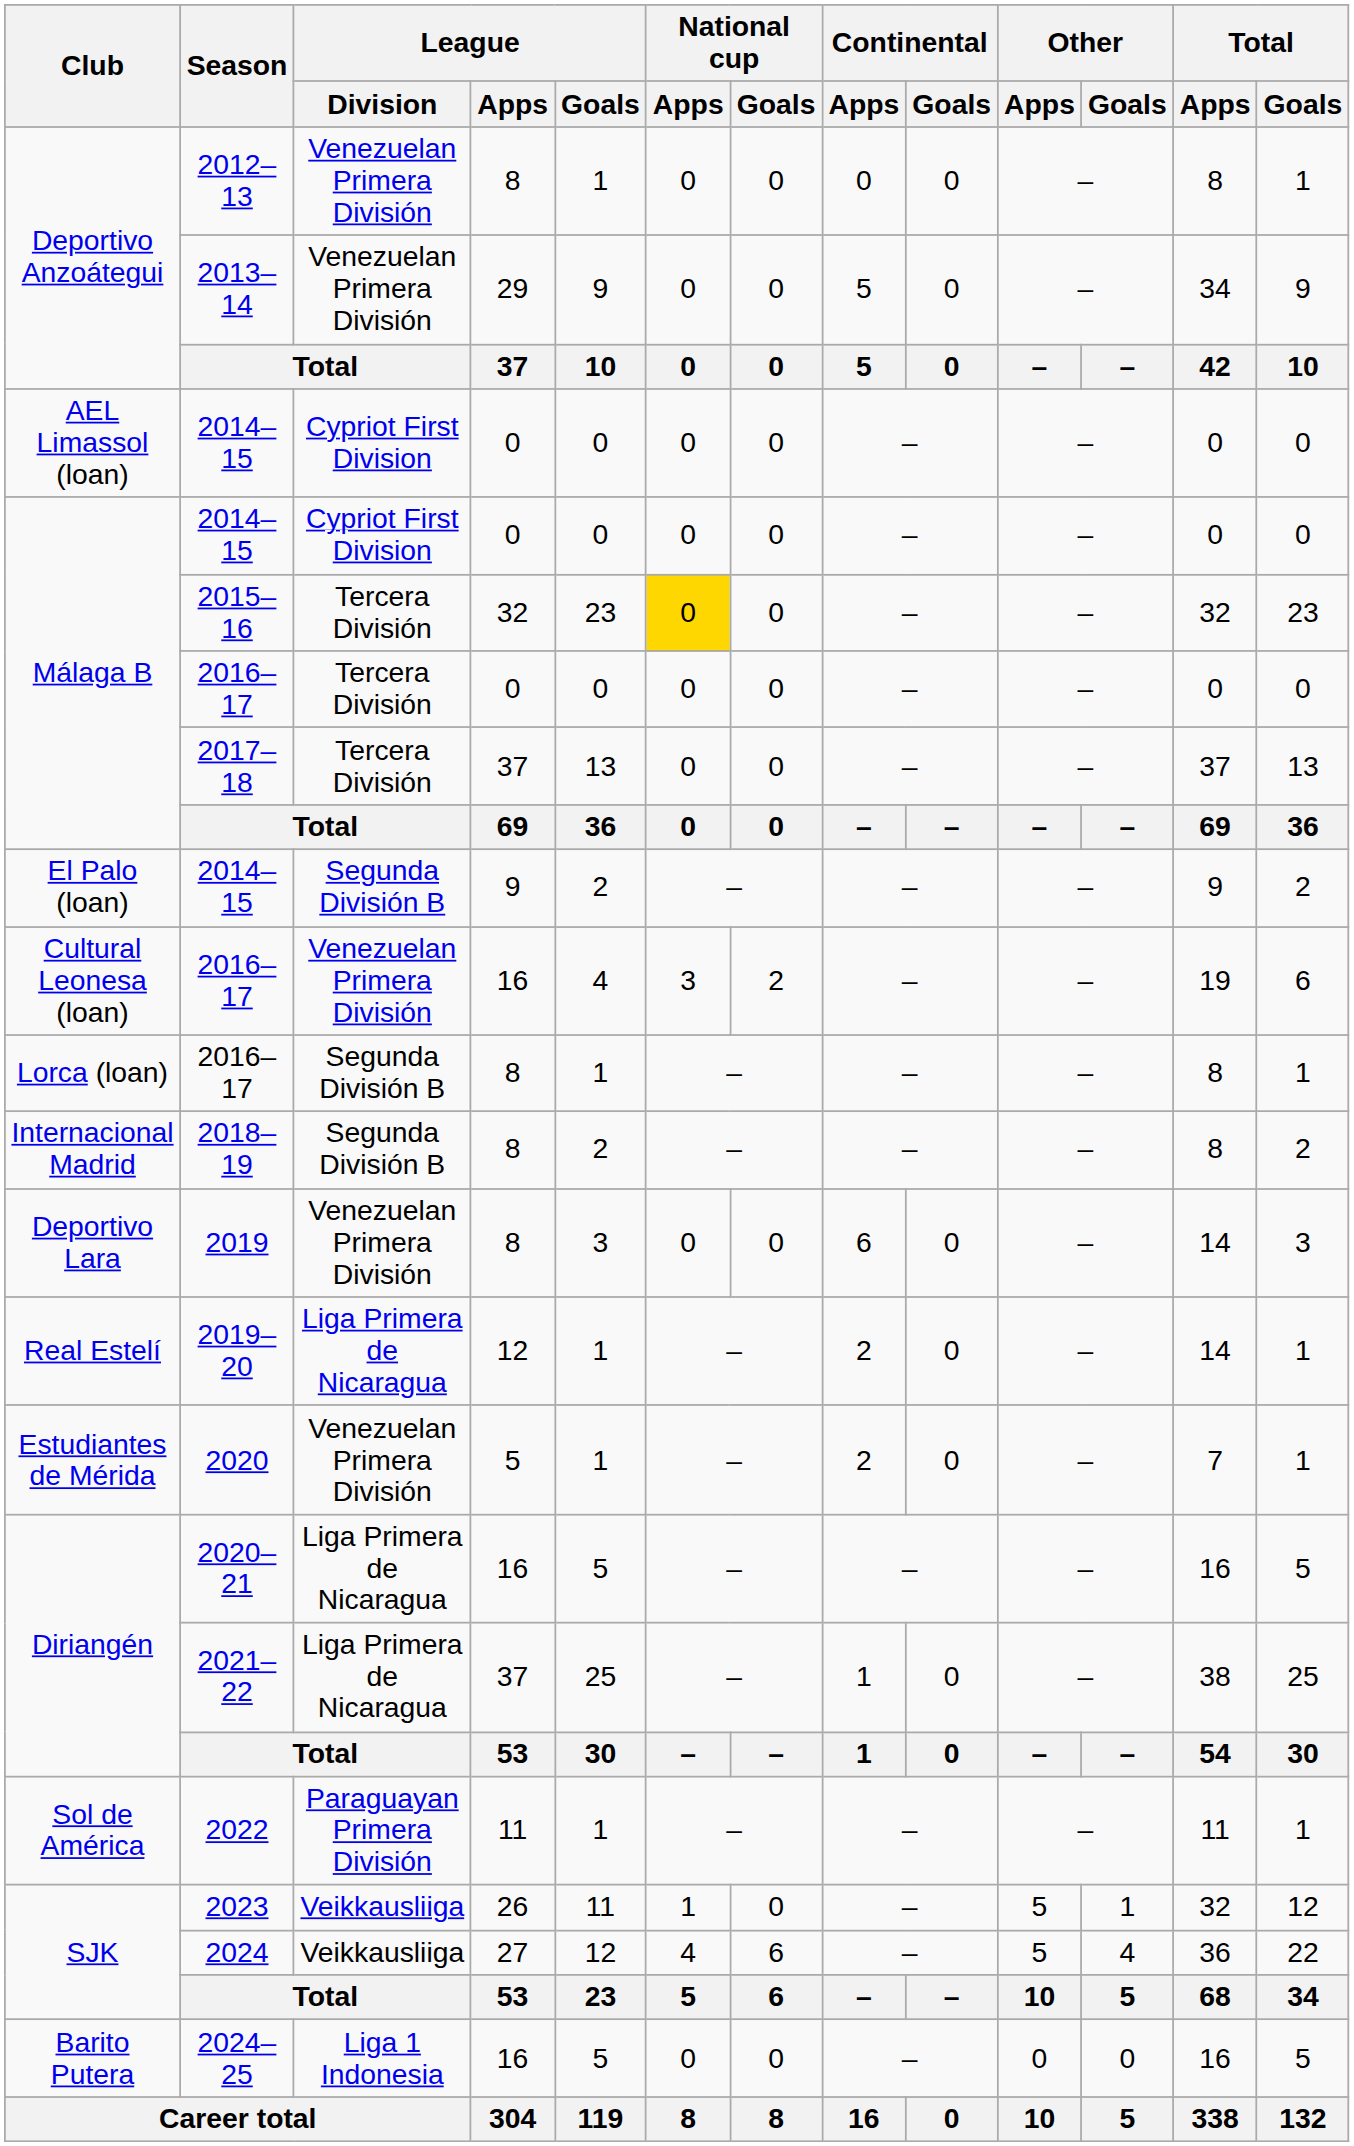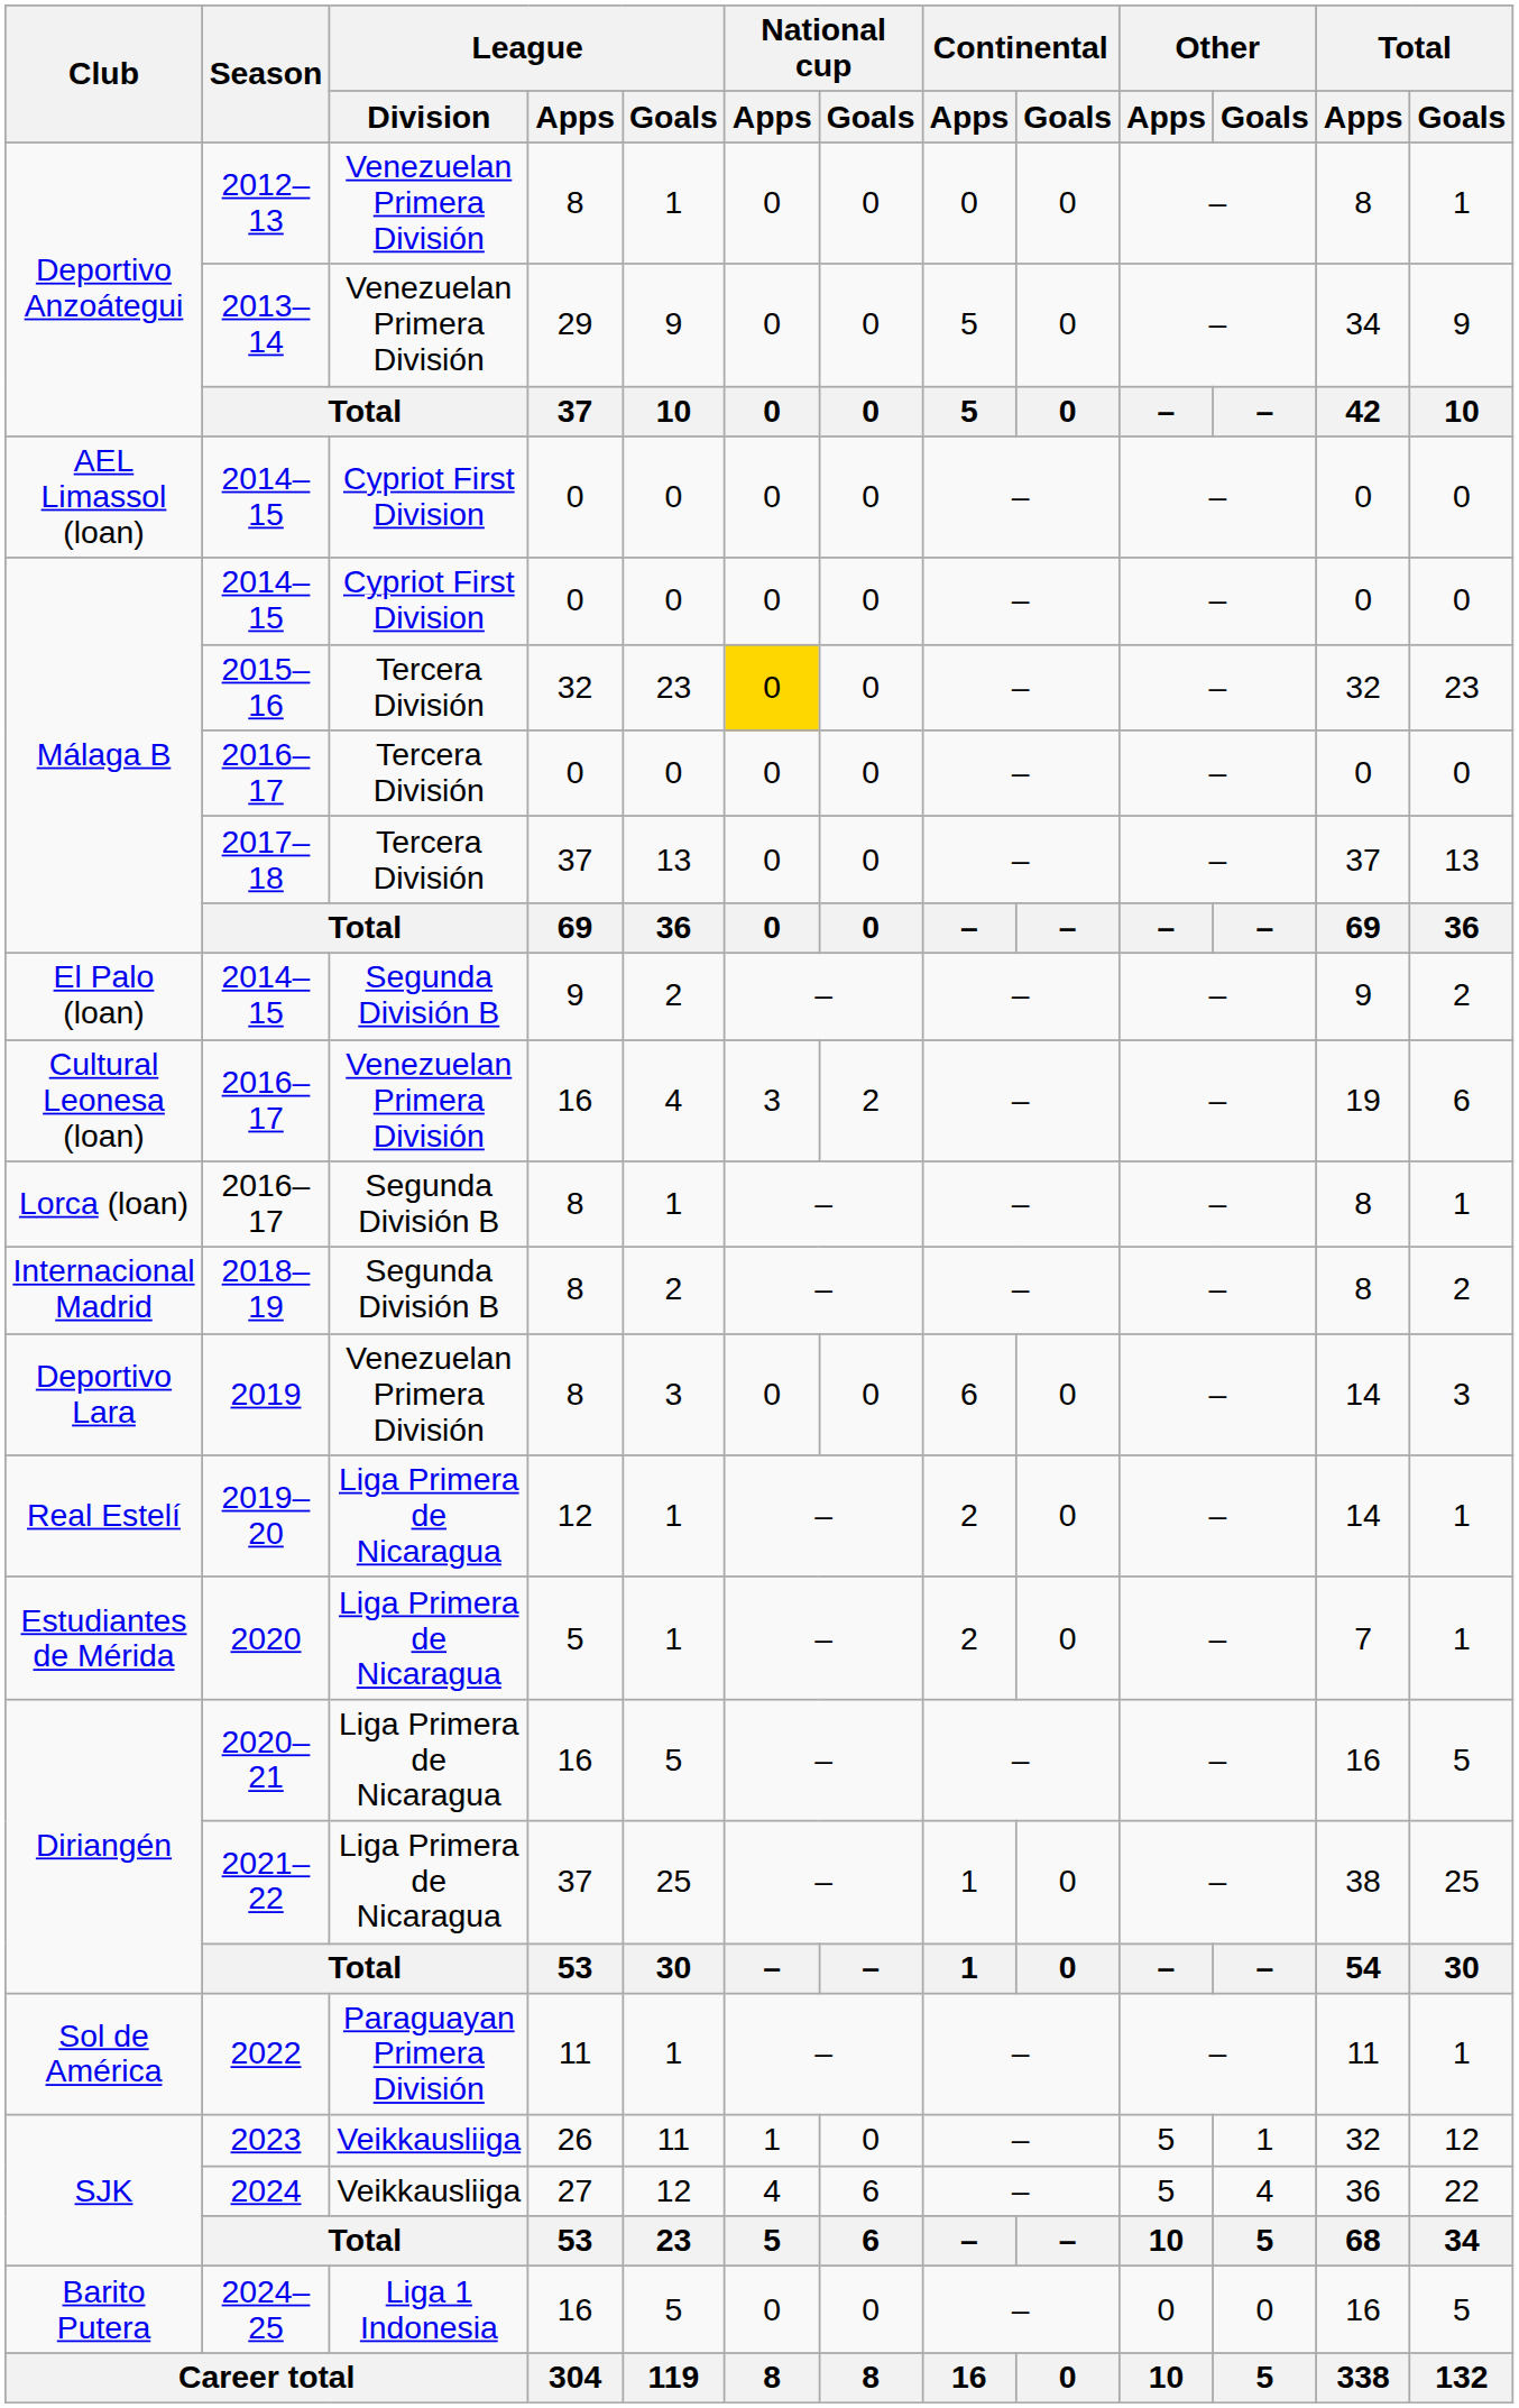 <table class="wikitable" style="text-align:center">
 <tr>
 <th rowspan="2">Club</th>
 <th rowspan="2">Season</th>
 <th colspan="3">League</th>
 <th colspan="2">National cup</th>
 <th colspan="2">Continental</th>
 <th colspan="2">Other</th>
 <th colspan="2">Total</th>
 </tr>
 <tr>
 <th>Division</th>
 <th>Apps</th>
 <th>Goals</th>
 <th>Apps</th>
 <th>Goals</th>
 <th>Apps</th>
 <th>Goals</th>
 <th>Apps</th>
 <th>Goals</th>
 <th>Apps</th>
 <th>Goals</th>
 </tr>
 <tr>
 <td rowspan="3"><a href='#'>Deportivo Anzoátegui</a></td>
 <td><a href='#'>2012–13</a></td>
 <td><a href='#'>Venezuelan Primera División</a></td>
 <td>8</td>
 <td>1</td>
 <td>0</td>
 <td>0</td>
 <td>0</td>
 <td>0</td>
 <td colspan="2">–</td>
 <td>8</td>
 <td>1</td>
 </tr>
 <tr>
 <td><a href='#'>2013–14</a></td>
 <td>Venezuelan Primera División</td>
 <td>29</td>
 <td>9</td>
 <td>0</td>
 <td>0</td>
 <td>5</td>
 <td>0</td>
 <td colspan="2">–</td>
 <td>34</td>
 <td>9</td>
 </tr>
 <tr>
 <th colspan="2">Total</th>
 <th>37</th>
 <th>10</th>
 <th>0</th>
 <th>0</th>
 <th>5</th>
 <th>0</th>
 <th>–</th>
 <th>–</th>
 <th>42</th>
 <th>10</th>
 </tr>
 <tr>
 <td><a href='#'>AEL Limassol</a> (loan)</td>
 <td><a href='#'>2014–15</a></td>
 <td><a href='#'>Cypriot First Division</a></td>
 <td>0</td>
 <td>0</td>
 <td>0</td>
 <td>0</td>
 <td colspan="2">–</td>
 <td colspan="2">–</td>
 <td>0</td>
 <td>0</td>
 </tr>
 <tr>
 <td rowspan="5"><a href='#'>Málaga B</a></td>
 <td><a href='#'>2014–15</a></td>
 <td><a href='#'>Cypriot First Division</a></td>
 <td>0</td>
 <td>0</td>
 <td>0</td>
 <td>0</td>
 <td colspan="2">–</td>
 <td colspan="2">–</td>
 <td>0</td>
 <td>0</td>
 </tr>
 <tr>
 <td><a href='#'>2015–16</a></td>
 <td>Tercera División</td>
 <td>32</td>
 <td>23</td>
 <td style="background: gold;">0</td>
 <td>0</td>
 <td colspan="2">–</td>
 <td colspan="2">–</td>
 <td>32</td>
 <td>23</td>
 </tr>
 <tr>
 <td><a href='#'>2016–17</a></td>
 <td>Tercera División</td>
 <td>0</td>
 <td>0</td>
 <td>0</td>
 <td>0</td>
 <td colspan="2">–</td>
 <td colspan="2">–</td>
 <td>0</td>
 <td>0</td>
 </tr>
 <tr>
 <td><a href='#'>2017–18</a></td>
 <td>Tercera División</td>
 <td>37</td>
 <td>13</td>
 <td>0</td>
 <td>0</td>
 <td colspan="2">–</td>
 <td colspan="2">–</td>
 <td>37</td>
 <td>13</td>
 </tr>
 <tr>
 <th colspan="2">Total</th>
 <th>69</th>
 <th>36</th>
 <th>0</th>
 <th>0</th>
 <th>–</th>
 <th>–</th>
 <th>–</th>
 <th>–</th>
 <th>69</th>
 <th>36</th>
 </tr>
 <tr>
 <td><a href='#'>El Palo</a> (loan)</td>
 <td><a href='#'>2014–15</a></td>
 <td><a href='#'>Segunda División B</a></td>
 <td>9</td>
 <td>2</td>
 <td colspan="2">–</td>
 <td colspan="2">–</td>
 <td colspan="2">–</td>
 <td>9</td>
 <td>2</td>
 </tr>
 <tr>
 <td><a href='#'>Cultural Leonesa</a> (loan)</td>
 <td><a href='#'>2016–17</a></td>
 <td><a href='#'>Venezuelan Primera División</a></td>
 <td>16</td>
 <td>4</td>
 <td>3</td>
 <td>2</td>
 <td colspan="2">–</td>
 <td colspan="2">–</td>
 <td>19</td>
 <td>6</td>
 </tr>
 <tr>
 <td><a href='#'>Lorca</a> (loan)</td>
 <td>2016–17</td>
 <td>Segunda División B</td>
 <td>8</td>
 <td>1</td>
 <td colspan="2">–</td>
 <td colspan="2">–</td>
 <td colspan="2">–</td>
 <td>8</td>
 <td>1</td>
 </tr>
 <tr>
 <td><a href='#'>Internacional Madrid</a></td>
 <td><a href='#'>2018–19</a></td>
 <td>Segunda División B</td>
 <td>8</td>
 <td>2</td>
 <td colspan="2">–</td>
 <td colspan="2">–</td>
 <td colspan="2">–</td>
 <td>8</td>
 <td>2</td>
 </tr>
 <tr>
 <td><a href='#'>Deportivo Lara</a></td>
 <td><a href='#'>2019</a></td>
 <td>Venezuelan Primera División</td>
 <td>8</td>
 <td>3</td>
 <td>0</td>
 <td>0</td>
 <td>6</td>
 <td>0</td>
 <td colspan="2">–</td>
 <td>14</td>
 <td>3</td>
 </tr>
 <tr>
 <td><a href='#'>Real Estelí</a></td>
 <td><a href='#'>2019–20</a></td>
 <td><a href='#'>Liga Primera de Nicaragua</a></td>
 <td>12</td>
 <td>1</td>
 <td colspan="2">–</td>
 <td>2</td>
 <td>0</td>
 <td colspan="2">–</td>
 <td>14</td>
 <td>1</td>
 </tr>
 <tr>
 <td><a href='#'>Estudiantes de Mérida</a></td>
 <td><a href='#'>2020</a></td>
-<td>Venezuelan Primera División</td>
+<td><a href='#'>Liga Primera de Nicaragua</a></td>
 <td>5</td>
 <td>1</td>
 <td colspan="2">–</td>
 <td>2</td>
 <td>0</td>
 <td colspan="2">–</td>
 <td>7</td>
 <td>1</td>
 </tr>
 <tr>
 <td rowspan="3"><a href='#'>Diriangén</a></td>
 <td><a href='#'>2020–21</a></td>
 <td>Liga Primera de Nicaragua</td>
 <td>16</td>
 <td>5</td>
 <td colspan="2">–</td>
 <td colspan="2">–</td>
 <td colspan="2">–</td>
 <td>16</td>
 <td>5</td>
 </tr>
 <tr>
 <td><a href='#'>2021–22</a></td>
 <td>Liga Primera de Nicaragua</td>
 <td>37</td>
 <td>25</td>
 <td colspan="2">–</td>
 <td>1</td>
 <td>0</td>
 <td colspan="2">–</td>
 <td>38</td>
 <td>25</td>
 </tr>
 <tr>
 <th colspan="2">Total</th>
 <th>53</th>
 <th>30</th>
 <th>–</th>
 <th>–</th>
 <th>1</th>
 <th>0</th>
 <th>–</th>
 <th>–</th>
 <th>54</th>
 <th>30</th>
 </tr>
 <tr>
 <td><a href='#'>Sol de América</a></td>
 <td><a href='#'>2022</a></td>
 <td><a href='#'>Paraguayan Primera División</a></td>
 <td>11</td>
 <td>1</td>
 <td colspan="2">–</td>
 <td colspan="2">–</td>
 <td colspan="2">–</td>
 <td>11</td>
 <td>1</td>
 </tr>
 <tr>
 <td rowspan="3"><a href='#'>SJK</a></td>
 <td><a href='#'>2023</a></td>
 <td><a href='#'>Veikkausliiga</a></td>
 <td>26</td>
 <td>11</td>
 <td>1</td>
 <td>0</td>
 <td colspan="2">–</td>
 <td>5</td>
 <td>1</td>
 <td>32</td>
 <td>12</td>
 </tr>
 <tr>
 <td><a href='#'>2024</a></td>
 <td>Veikkausliiga</td>
 <td>27</td>
 <td>12</td>
 <td>4</td>
 <td>6</td>
 <td colspan="2">–</td>
 <td>5</td>
 <td>4</td>
 <td>36</td>
 <td>22</td>
 </tr>
 <tr>
 <th colspan="2">Total</th>
 <th>53</th>
 <th>23</th>
 <th>5</th>
 <th>6</th>
 <th>–</th>
 <th>–</th>
 <th>10</th>
 <th>5</th>
 <th>68</th>
 <th>34</th>
 </tr>
 <tr>
 <td rowspan="1"><a href='#'>Barito Putera</a></td>
 <td><a href='#'>2024–25</a></td>
 <td><a href='#'>Liga 1 Indonesia</a></td>
 <td>16</td>
 <td>5</td>
 <td>0</td>
 <td>0</td>
 <td colspan="2">–</td>
 <td>0</td>
 <td>0</td>
 <td>16</td>
 <td>5</td>
 </tr>
 <tr>
 <th colspan="3">Career total</th>
 <th>304</th>
 <th>119</th>
 <th>8</th>
 <th>8</th>
 <th>16</th>
 <th>0</th>
 <th>10</th>
 <th>5</th>
 <th>338</th>
 <th>132</th>
 </tr>
 </table>
